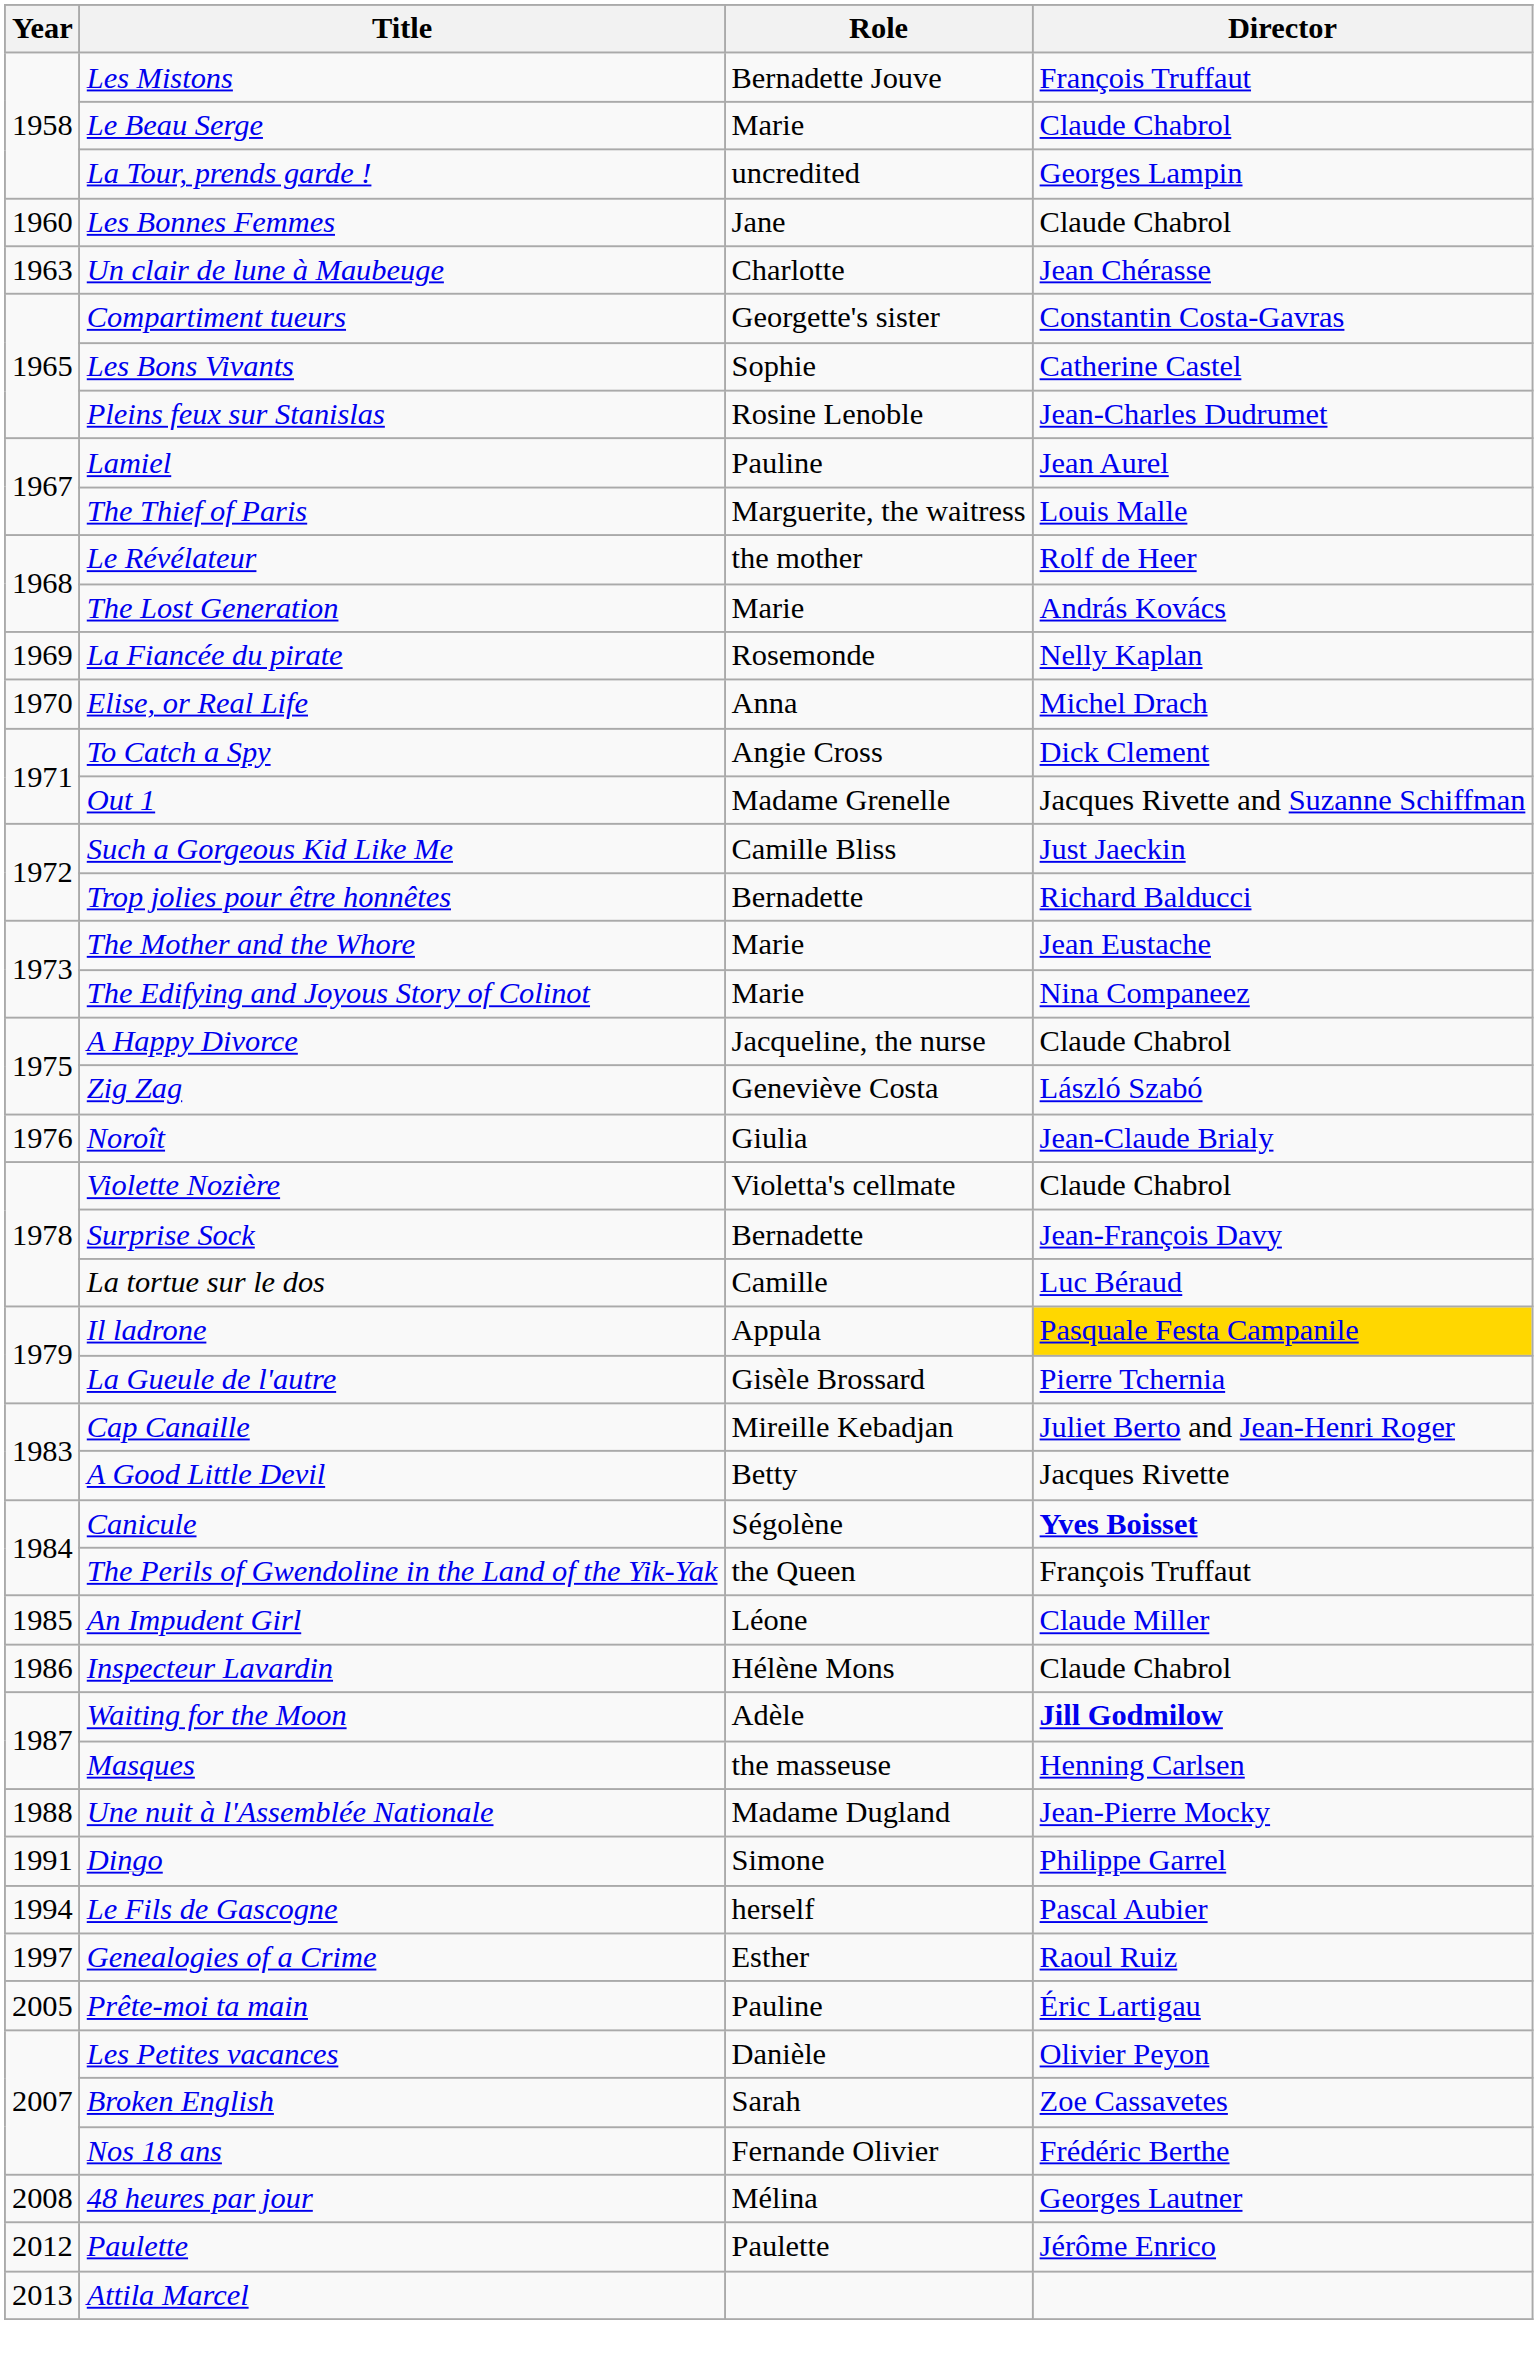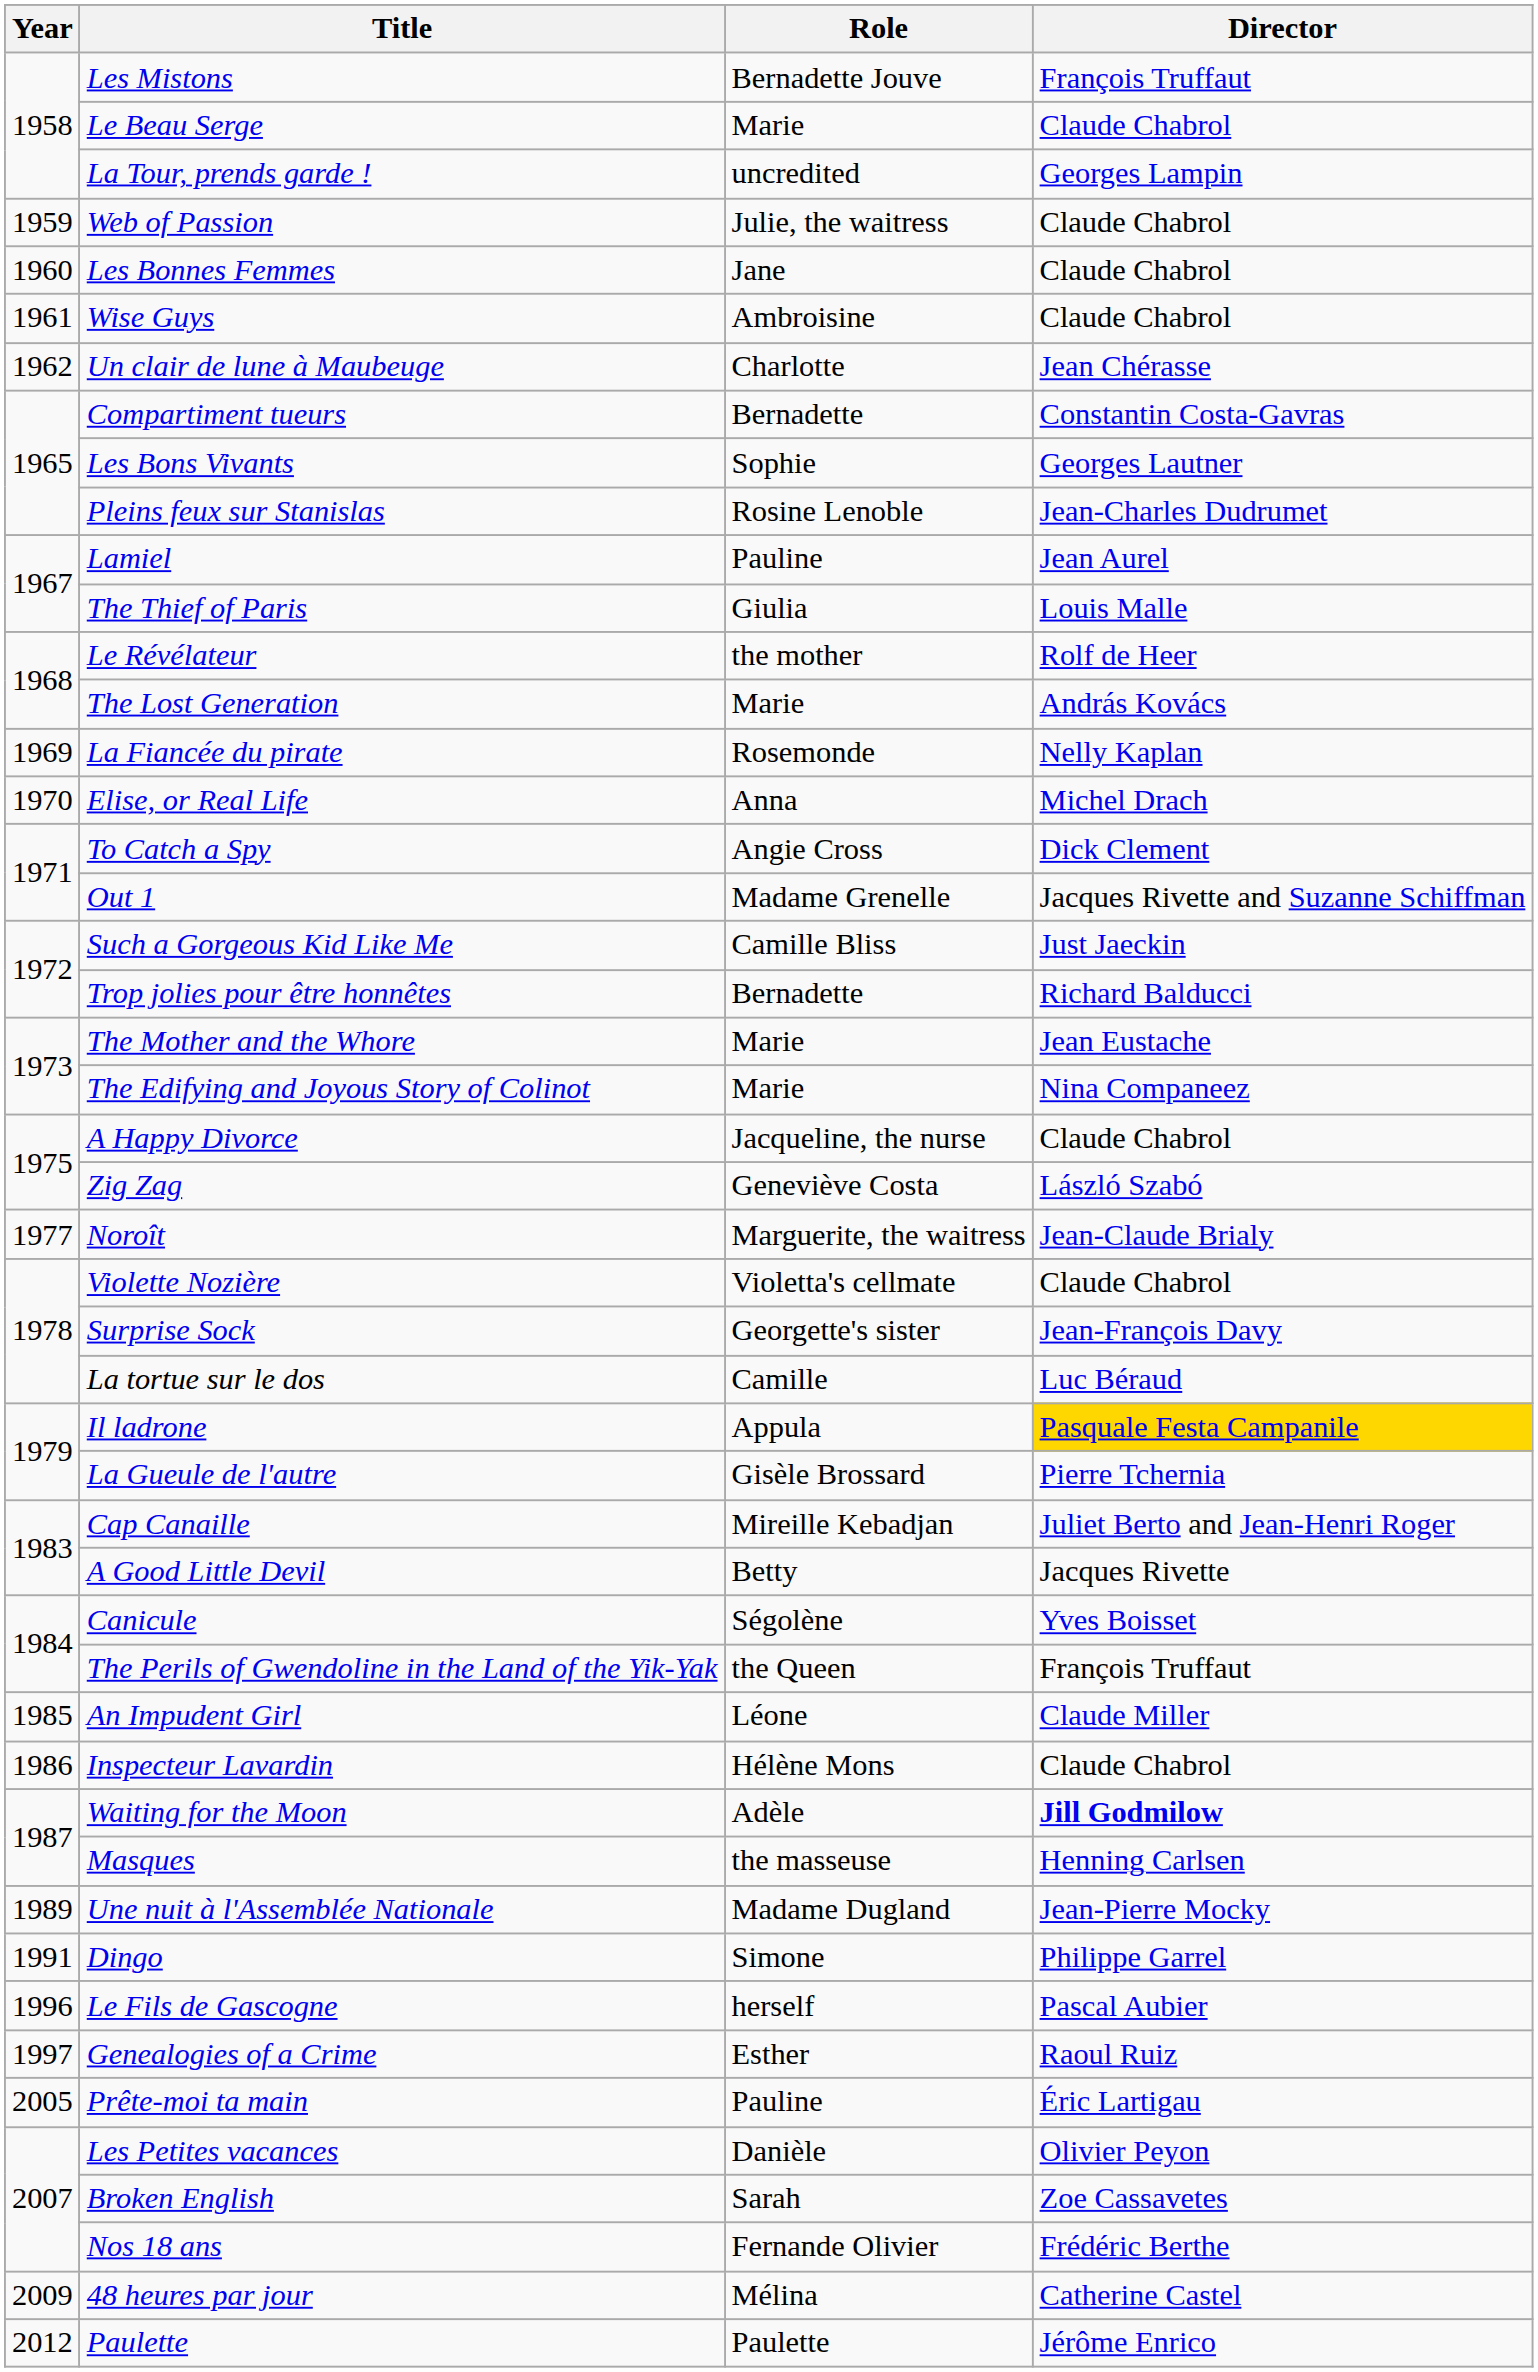 <table class="wikitable sortable">
 <tr>
 <th>Year</th>
 <th>Title</th>
 <th>Role</th>
 <th>Director</th>
 </tr>
 <tr>
 <td rowspan=3>1958</td>
 <td><em><a href='#'>Les Mistons</a></em></td>
 <td>Bernadette Jouve</td>
 <td><a href='#'>François Truffaut</a></td>
 </tr>
 <tr>
 <td><em><a href='#'>Le Beau Serge</a></em></td>
 <td>Marie</td>
 <td><a href='#'>Claude Chabrol</a></td>
 </tr>
 <tr>
 <td><em><a href='#'>La Tour, prends garde !</a></em></td>
 <td>uncredited</td>
 <td><a href='#'>Georges Lampin</a></td>
 </tr>
 <tr>
+<td>1959</td>
+<td><em><a href='#'>Web of Passion</a></em></td>
+<td>Julie, the waitress</td>
+<td>Claude Chabrol</td>
+</tr>
+<tr>
 <td>1960</td>
 <td><em><a href='#'>Les Bonnes Femmes</a></em></td>
 <td>Jane</td>
 <td>Claude Chabrol</td>
 </tr>
 <tr>
-<td>1963</td>
+<td>1961</td>
+<td><em><a href='#'>Wise Guys</a></em></td>
+<td>Ambroisine</td>
+<td>Claude Chabrol</td>
+</tr>
+<tr>
+<td>1962</td>
 <td><em><a href='#'>Un clair de lune à Maubeuge</a></em></td>
 <td>Charlotte</td>
 <td><a href='#'>Jean Chérasse</a></td>
 </tr>
 <tr>
 <td rowspan=3>1965</td>
 <td><em><a href='#'>Compartiment tueurs</a></em></td>
-<td>Georgette's sister</td>
+<td>Bernadette</td>
 <td><a href='#'>Constantin Costa-Gavras</a></td>
 </tr>
 <tr>
 <td><em><a href='#'>Les Bons Vivants</a></em></td>
 <td>Sophie</td>
-<td><a href='#'>Catherine Castel</a></td>
+<td><a href='#'>Georges Lautner</a></td>
 </tr>
 <tr>
 <td><em><a href='#'>Pleins feux sur Stanislas</a></em></td>
 <td>Rosine Lenoble</td>
 <td><a href='#'>Jean-Charles Dudrumet</a></td>
 </tr>
 <tr>
 <td rowspan=2>1967</td>
 <td><em><a href='#'>Lamiel</a></em></td>
 <td>Pauline</td>
 <td><a href='#'>Jean Aurel</a></td>
 </tr>
 <tr>
 <td><em><a href='#'>The Thief of Paris</a></em></td>
-<td>Marguerite, the waitress</td>
+<td>Giulia</td>
 <td><a href='#'>Louis Malle</a></td>
 </tr>
 <tr>
 <td rowspan=2>1968</td>
 <td><em><a href='#'>Le Révélateur</a></em></td>
 <td>the mother</td>
 <td><a href='#'>Rolf de Heer</a></td>
 </tr>
 <tr>
 <td><em><a href='#'>The Lost Generation</a></em></td>
 <td>Marie</td>
 <td><a href='#'>András Kovács</a></td>
 </tr>
 <tr>
 <td>1969</td>
 <td><em><a href='#'>La Fiancée du pirate</a></em></td>
 <td>Rosemonde</td>
 <td><a href='#'>Nelly Kaplan</a></td>
 </tr>
 <tr>
 <td>1970</td>
 <td><em><a href='#'>Elise, or Real Life</a></em></td>
 <td>Anna</td>
 <td><a href='#'>Michel Drach</a></td>
 </tr>
 <tr>
 <td rowspan=2>1971</td>
 <td><em><a href='#'>To Catch a Spy</a></em></td>
 <td>Angie Cross</td>
 <td><a href='#'>Dick Clement</a></td>
 </tr>
 <tr>
 <td><em><a href='#'>Out 1</a></em></td>
 <td>Madame Grenelle</td>
 <td>Jacques Rivette and <a href='#'>Suzanne Schiffman</a></td>
 </tr>
 <tr>
 <td rowspan=2>1972</td>
 <td><em><a href='#'>Such a Gorgeous Kid Like Me</a></em></td>
 <td>Camille Bliss</td>
 <td><a href='#'>Just Jaeckin</a></td>
 </tr>
 <tr>
 <td><em><a href='#'>Trop jolies pour être honnêtes</a></em></td>
 <td>Bernadette</td>
 <td><a href='#'>Richard Balducci</a></td>
 </tr>
 <tr>
 <td rowspan=2>1973</td>
 <td><em><a href='#'>The Mother and the Whore</a></em></td>
 <td>Marie</td>
 <td><a href='#'>Jean Eustache</a></td>
 </tr>
 <tr>
 <td><em><a href='#'>The Edifying and Joyous Story of Colinot</a></em></td>
 <td>Marie</td>
 <td><a href='#'>Nina Companeez</a></td>
 </tr>
 <tr>
 <td rowspan=2>1975</td>
 <td><em><a href='#'>A Happy Divorce</a></em></td>
 <td>Jacqueline, the nurse</td>
 <td>Claude Chabrol</td>
 </tr>
 <tr>
 <td><em><a href='#'>Zig Zag</a></em></td>
 <td>Geneviève Costa</td>
 <td><a href='#'>László Szabó</a></td>
 </tr>
 <tr>
-<td>1976</td>
+<td>1977</td>
 <td><em><a href='#'>Noroît</a></em></td>
-<td>Giulia</td>
+<td>Marguerite, the waitress</td>
 <td><a href='#'>Jean-Claude Brialy</a></td>
 </tr>
 <tr>
 <td rowspan="3">1978</td>
 <td><em><a href='#'>Violette Nozière</a></em></td>
 <td>Violetta's cellmate</td>
 <td>Claude Chabrol</td>
 </tr>
 <tr>
 <td><em><a href='#'>Surprise Sock</a></em></td>
-<td>Bernadette</td>
+<td>Georgette's sister</td>
 <td><a href='#'>Jean-François Davy</a></td>
 </tr>
 <tr>
 <td><em>La tortue sur le dos</em></td>
 <td>Camille</td>
 <td><a href='#'>Luc Béraud</a></td>
 </tr>
 <tr>
 <td rowspan=2>1979</td>
 <td><em><a href='#'>Il ladrone</a></em></td>
 <td>Appula</td>
 <td style="background: gold;"><a href='#'>Pasquale Festa Campanile</a></td>
 </tr>
 <tr>
 <td><em><a href='#'>La Gueule de l'autre</a></em></td>
 <td>Gisèle Brossard</td>
 <td><a href='#'>Pierre Tchernia</a></td>
 </tr>
 <tr>
 <td rowspan=2>1983</td>
 <td><em><a href='#'>Cap Canaille</a></em></td>
 <td>Mireille Kebadjan</td>
 <td><a href='#'>Juliet Berto</a> and <a href='#'>Jean-Henri Roger</a></td>
 </tr>
 <tr>
 <td><em><a href='#'>A Good Little Devil</a></em></td>
 <td>Betty</td>
 <td>Jacques Rivette</td>
 </tr>
 <tr>
 <td rowspan=2>1984</td>
 <td><em><a href='#'>Canicule</a></em></td>
 <td>Ségolène</td>
-<td><strong><a href='#'>Yves Boisset</a></strong></td>
+<td><a href='#'>Yves Boisset</a></td>
 </tr>
 <tr>
 <td><em><a href='#'>The Perils of Gwendoline in the Land of the Yik-Yak</a></em></td>
 <td>the Queen</td>
 <td>François Truffaut</td>
 </tr>
 <tr>
 <td>1985</td>
 <td><em><a href='#'>An Impudent Girl</a></em></td>
 <td>Léone</td>
 <td><a href='#'>Claude Miller</a></td>
 </tr>
 <tr>
 <td>1986</td>
 <td><em><a href='#'>Inspecteur Lavardin</a></em></td>
 <td>Hélène Mons</td>
 <td>Claude Chabrol</td>
 </tr>
 <tr>
 <td rowspan=2>1987</td>
 <td><em><a href='#'>Waiting for the Moon</a></em></td>
 <td>Adèle</td>
 <td><strong><a href='#'>Jill Godmilow</a></strong></td>
 </tr>
 <tr>
 <td><em><a href='#'>Masques</a></em></td>
 <td>the masseuse</td>
 <td><a href='#'>Henning Carlsen</a></td>
 </tr>
 <tr>
-<td>1988</td>
+<td>1989</td>
 <td><em><a href='#'>Une nuit à l'Assemblée Nationale</a></em></td>
 <td>Madame Dugland</td>
 <td><a href='#'>Jean-Pierre Mocky</a></td>
 </tr>
 <tr>
 <td>1991</td>
 <td><em><a href='#'>Dingo</a></em></td>
 <td>Simone</td>
 <td><a href='#'>Philippe Garrel</a></td>
 </tr>
 <tr>
-<td>1994</td>
+<td>1996</td>
 <td><em><a href='#'>Le Fils de Gascogne</a></em></td>
 <td>herself</td>
 <td><a href='#'>Pascal Aubier</a></td>
 </tr>
 <tr>
 <td>1997</td>
 <td><em><a href='#'>Genealogies of a Crime</a></em></td>
 <td>Esther</td>
 <td><a href='#'>Raoul Ruiz</a></td>
 </tr>
 <tr>
 <td>2005</td>
 <td><em><a href='#'>Prête-moi ta main</a></em></td>
 <td>Pauline</td>
 <td><a href='#'>Éric Lartigau</a></td>
 </tr>
 <tr>
 <td rowspan=3>2007</td>
 <td><em><a href='#'>Les Petites vacances</a></em></td>
 <td>Danièle</td>
 <td><a href='#'>Olivier Peyon</a></td>
 </tr>
 <tr>
 <td><em><a href='#'>Broken English</a></em></td>
 <td>Sarah</td>
 <td><a href='#'>Zoe Cassavetes</a></td>
 </tr>
 <tr>
 <td><em><a href='#'>Nos 18 ans</a></em></td>
 <td>Fernande Olivier</td>
 <td><a href='#'>Frédéric Berthe</a></td>
 </tr>
 <tr>
-<td>2008</td>
+<td>2009</td>
 <td><em><a href='#'>48 heures par jour</a></em></td>
 <td>Mélina</td>
-<td><a href='#'>Georges Lautner</a></td>
+<td><a href='#'>Catherine Castel</a></td>
 </tr>
 <tr>
 <td>2012</td>
 <td><em><a href='#'>Paulette</a></em></td>
 <td>Paulette</td>
 <td><a href='#'>Jérôme Enrico</a></td>
 </tr>
-<tr>
-<td>2013</td>
-<td><em><a href='#'>Attila Marcel</a></em></td>
-<td></td>
-<td></td>
-</tr>
 </table>
